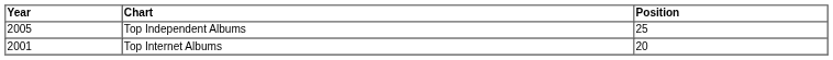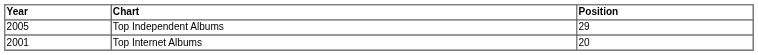 <table border=1 cellspacing=0 cellpadding=2 width="60%">
 <tr>
 <th align="left">Year</th>
 <th align="left">Chart</th>
 <th align="left">Position</th>
 </tr>
 <tr>
 <td align="left">2005</td>
 <td align="left">Top Independent Albums</td>
-<td align="left">25</td>
+<td align="left">29</td>
 </tr>
 <tr>
 <td align="left">2001</td>
 <td align="left">Top Internet Albums</td>
 <td align="left">20</td>
 </tr>
 <tr>
 </tr>
 </table>
